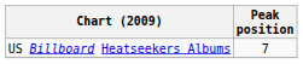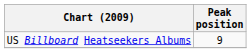 <table class="wikitable sortable">
 <tr>
 <th>Chart (2009)</th>
 <th>Peak<br>position</th>
 </tr>
 <tr>
 <td>US <em><a href='#'>Billboard</a></em> <a href='#'>Heatseekers Albums</a></td>
-<td align="center">7</td>
+<td align="center">9</td>
 </tr>
 <tr>
 </tr>
 </table>
